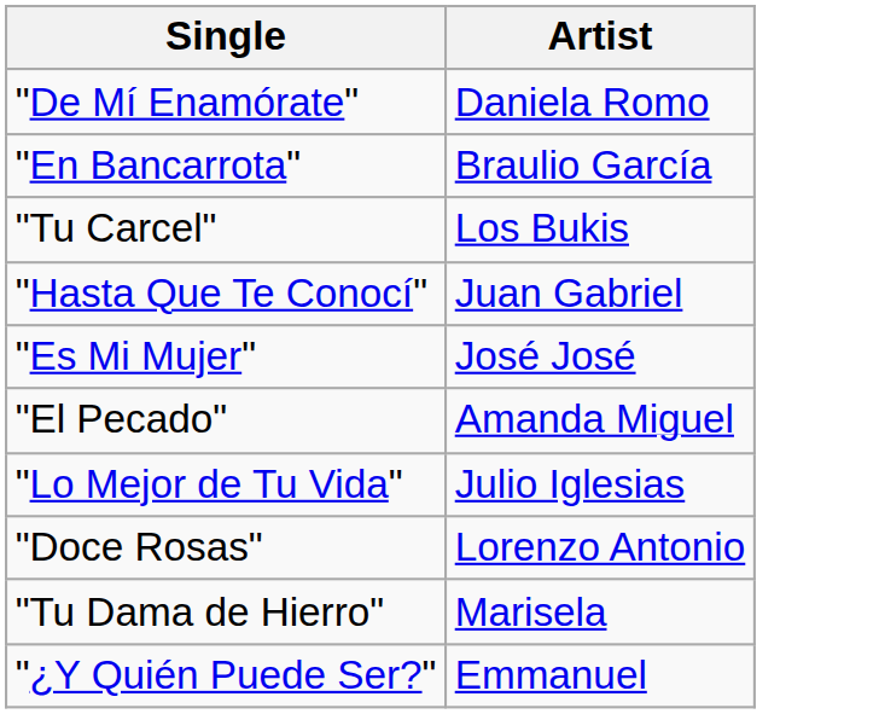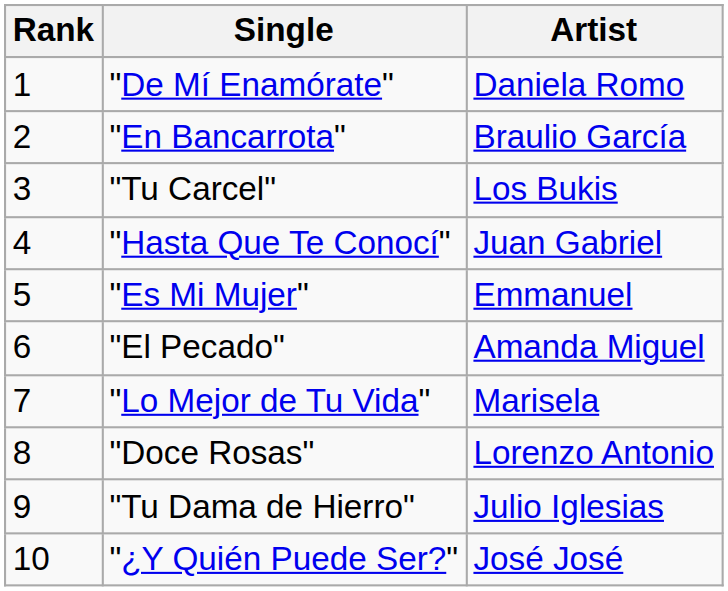 <table class="wikitable sortable">
 <tr>
+<th>Rank</th>
 <th>Single</th>
 <th>Artist</th>
 </tr>
 <tr>
+<td>1</td>
 <td>"<a href='#'>De Mí Enamórate</a>"</td>
 <td><a href='#'>Daniela Romo</a></td>
 </tr>
 <tr>
+<td>2</td>
 <td>"<a href='#'>En Bancarrota</a>"</td>
 <td><a href='#'>Braulio García</a></td>
 </tr>
 <tr>
+<td>3</td>
 <td>"Tu Carcel"</td>
 <td><a href='#'>Los Bukis</a></td>
 </tr>
 <tr>
+<td>4</td>
 <td>"<a href='#'>Hasta Que Te Conocí</a>"</td>
 <td><a href='#'>Juan Gabriel</a></td>
 </tr>
 <tr>
+<td>5</td>
 <td>"<a href='#'>Es Mi Mujer</a>"</td>
-<td><a href='#'>José José</a></td>
+<td><a href='#'>Emmanuel</a></td>
 </tr>
 <tr>
+<td>6</td>
 <td>"El Pecado"</td>
 <td><a href='#'>Amanda Miguel</a></td>
 </tr>
 <tr>
+<td>7</td>
 <td>"<a href='#'>Lo Mejor de Tu Vida</a>"</td>
-<td><a href='#'>Julio Iglesias</a></td>
+<td><a href='#'>Marisela</a></td>
 </tr>
 <tr>
+<td>8</td>
 <td>"Doce Rosas"</td>
 <td><a href='#'>Lorenzo Antonio</a></td>
 </tr>
 <tr>
+<td>9</td>
 <td>"Tu Dama de Hierro"</td>
-<td><a href='#'>Marisela</a></td>
+<td><a href='#'>Julio Iglesias</a></td>
 </tr>
 <tr>
+<td>10</td>
 <td>"<a href='#'>¿Y Quién Puede Ser?</a>"</td>
-<td><a href='#'>Emmanuel</a></td>
+<td><a href='#'>José José</a></td>
 </tr>
 </table>
